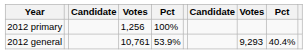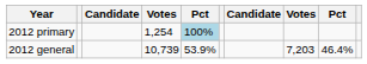 <table class="wikitable" style="margin:0.5em ; font-size:95%">
 <tr>
 <th>Year</th>
 <th></th>
 <th>Candidate</th>
 <th>Votes</th>
 <th>Pct</th>
 <th></th>
 <th>Candidate</th>
 <th>Votes</th>
 <th>Pct</th>
 <th></th>
 </tr>
 <tr>
 <td>2012 primary</td>
 <td></td>
 <td></td>
-<td>1,256</td>
-<td>100%</td>
+<td>1,254</td>
+<td style="background: lightblue;">100%</td>
 <td></td>
 <td></td>
 <td></td>
 <td></td>
 <td></td>
 </tr>
 <tr>
 <td>2012 general</td>
 <td></td>
 <td></td>
-<td>10,761</td>
+<td>10,739</td>
 <td>53.9%</td>
 <td></td>
 <td></td>
-<td>9,293</td>
-<td>40.4%</td>
+<td>7,203</td>
+<td>46.4%</td>
 <td></td>
 </tr>
 </table>
